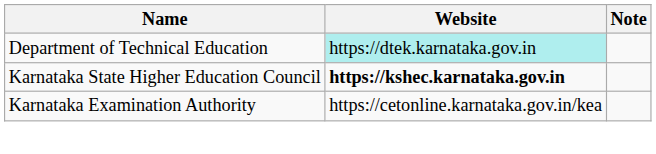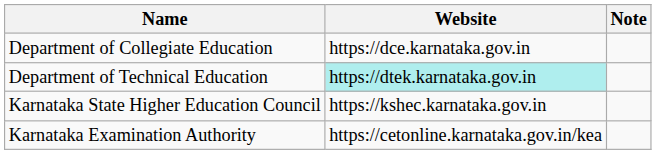 <table class="wikitable">
 <tr>
 <th>Name</th>
 <th>Website</th>
 <th>Note</th>
+</tr>
+<tr>
+<td>Department of Collegiate Education</td>
+<td>https://dce.karnataka.gov.in</td>
+<td></td>
 </tr>
 <tr>
 <td>Department of Technical Education</td>
 <td style="background: paleturquoise;">https://dtek.karnataka.gov.in</td>
 <td></td>
 </tr>
 <tr>
 <td>Karnataka State Higher Education Council</td>
-<td><strong>https://kshec.karnataka.gov.in</strong></td>
+<td>https://kshec.karnataka.gov.in</td>
 <td></td>
 </tr>
 <tr>
 <td>Karnataka Examination Authority</td>
 <td>https://cetonline.karnataka.gov.in/kea</td>
 <td></td>
 </tr>
 </table>
